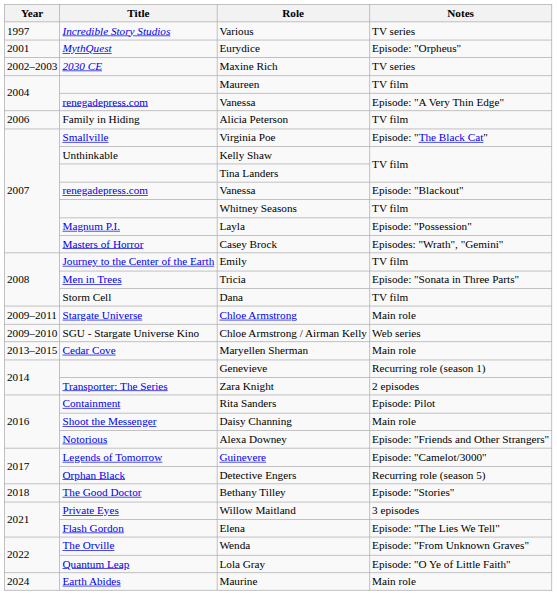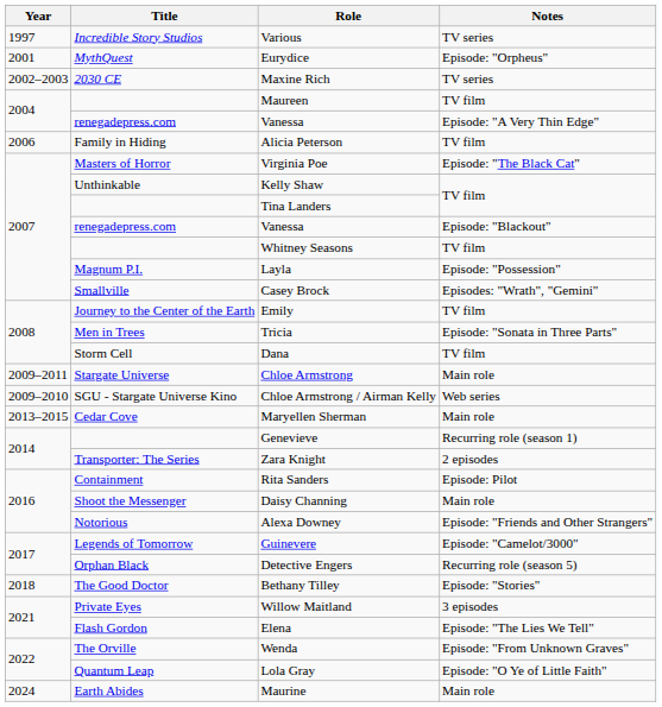 <table class="wikitable sortable">
 <tr>
 <th>Year</th>
 <th>Title</th>
 <th>Role</th>
 <th class="unsortable">Notes</th>
 </tr>
 <tr>
 <td>1997</td>
 <td><em><a href='#'>Incredible Story Studios</a></em></td>
 <td>Various</td>
 <td>TV series</td>
 </tr>
 <tr>
 <td>2001</td>
 <td><em><a href='#'>MythQuest</a></em></td>
 <td>Eurydice</td>
 <td>Episode: "Orpheus"</td>
 </tr>
 <tr>
 <td>2002–2003</td>
 <td><em><a href='#'>2030 CE</a></em></td>
 <td>Maxine Rich</td>
 <td>TV series</td>
 </tr>
 <tr>
 <td rowspan="2">2004</td>
 <td><em><strong></td>
 <td>Maureen</td>
 <td>TV film</td>
 </tr>
 <tr>
 <td></em><a href='#'>renegadepress.com</a><em></td>
 <td>Vanessa</td>
 <td>Episode: "A Very Thin Edge"</td>
 </tr>
 <tr>
 <td>2006</td>
 <td></em>Family in Hiding<em></td>
 <td>Alicia Peterson</td>
 <td>TV film</td>
 </tr>
 <tr>
 <td rowspan="7">2007</td>
-<td></em><a href='#'>Smallville</a><em></td>
+<td></em><a href='#'>Masters of Horror</a><em></td>
 <td>Virginia Poe</td>
 <td>Episode: "<a href='#'>The Black Cat</a>"</td>
 </tr>
 <tr>
 <td></em>Unthinkable<em></td>
 <td>Kelly Shaw</td>
 <td rowspan="2">TV film</td>
 </tr>
 <tr>
 <td></em><em></td>
 <td>Tina Landers</td>
 </tr>
 <tr>
 <td></em><a href='#'>renegadepress.com</a><em></td>
 <td>Vanessa</td>
 <td>Episode: "Blackout"</td>
 </tr>
 <tr>
 <td></em><em></td>
 <td>Whitney Seasons</td>
 <td>TV film</td>
 </tr>
 <tr>
 <td></em><a href='#'>Magnum P.I.</a><em></td>
 <td>Layla</td>
 <td>Episode: "Possession"</td>
 </tr>
 <tr>
-<td></em><a href='#'>Masters of Horror</a><em></td>
+<td></em><a href='#'>Smallville</a><em></td>
 <td>Casey Brock</td>
 <td>Episodes: "Wrath", "Gemini"</td>
 </tr>
 <tr>
 <td rowspan="3">2008</td>
 <td></em><a href='#'>Journey to the Center of the Earth</a><em></td>
 <td>Emily</td>
 <td>TV film</td>
 </tr>
 <tr>
 <td></em><a href='#'>Men in Trees</a><em></td>
 <td>Tricia</td>
 <td>Episode: "Sonata in Three Parts"</td>
 </tr>
 <tr>
 <td></em>Storm Cell<em></td>
 <td>Dana</td>
 <td>TV film</td>
 </tr>
 <tr>
 <td>2009–2011</td>
 <td></em><a href='#'>Stargate Universe</a><em></td>
 <td><a href='#'>Chloe Armstrong</a></td>
 <td>Main role</td>
 </tr>
 <tr>
 <td>2009–2010</td>
 <td></em>SGU - Stargate Universe Kino<em></td>
 <td>Chloe Armstrong / Airman Kelly</td>
 <td>Web series</td>
 </tr>
 <tr>
 <td>2013–2015</td>
 <td></em><a href='#'>Cedar Cove</a><em></td>
 <td>Maryellen Sherman</td>
 <td>Main role</td>
 </tr>
 <tr>
 <td rowspan="2">2014</td>
 <td></em><em></td>
 <td>Genevieve</td>
 <td>Recurring role (season 1)</td>
 </tr>
 <tr>
 <td></em><a href='#'>Transporter: The Series</a><em></td>
 <td>Zara Knight</td>
 <td>2 episodes</td>
 </tr>
 <tr>
 <td rowspan="3">2016</td>
 <td></em><a href='#'>Containment</a><em></td>
 <td>Rita Sanders</td>
 <td>Episode: Pilot</td>
 </tr>
 <tr>
 <td></em><a href='#'>Shoot the Messenger</a><em></td>
 <td>Daisy Channing</td>
 <td>Main role</td>
 </tr>
 <tr>
 <td></em><a href='#'>Notorious</a><em></td>
 <td>Alexa Downey</td>
 <td>Episode: "Friends and Other Strangers"</td>
 </tr>
 <tr>
 <td rowspan="2">2017</td>
 <td></em><a href='#'>Legends of Tomorrow</a><em></td>
 <td><a href='#'>Guinevere</a></td>
 <td>Episode: "Camelot/3000"</td>
 </tr>
 <tr>
 <td></em><a href='#'>Orphan Black</a><em></td>
 <td>Detective Engers</td>
 <td>Recurring role (season 5)</td>
 </tr>
 <tr>
 <td>2018</td>
 <td data-sort-value="Good Doctor, The"></em><a href='#'>The Good Doctor</a><em></td>
 <td>Bethany Tilley</td>
 <td>Episode: "Stories"</td>
 </tr>
 <tr>
 <td rowspan="2">2021</td>
 <td></em><a href='#'>Private Eyes</a><em></td>
 <td>Willow Maitland</td>
 <td>3 episodes</td>
 </tr>
 <tr>
 <td></em><a href='#'>Flash Gordon</a><em></td>
 <td>Elena</td>
 <td>Episode: "The Lies We Tell"</td>
 </tr>
 <tr>
 <td rowspan="2">2022</td>
 <td data-sort-value="Orville, The"></em><a href='#'>The Orville</a><em></td>
 <td>Wenda</td>
 <td>Episode: "From Unknown Graves"</td>
 </tr>
 <tr>
 <td></em><a href='#'>Quantum Leap</a><em></td>
 <td>Lola Gray</td>
 <td>Episode: "O Ye of Little Faith"</td>
 </tr>
 <tr>
 <td>2024</td>
 <td><a href='#'>Earth Abides</a></td>
 <td>Maurine</td>
 <td>Main role</td>
 </tr>
 </table>
